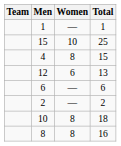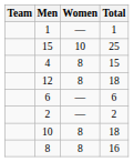 <table class=wikitable style="text-align:center">
 <tr>
 <th>Team</th>
 <th>Men</th>
 <th>Women</th>
 <th>Total</th>
 </tr>
 <tr>
 <td align=left></td>
 <td>1</td>
 <td>—</td>
 <td>1</td>
 </tr>
 <tr>
 <td align=left></td>
 <td>15</td>
 <td>10</td>
 <td>25</td>
 </tr>
 <tr>
 <td align=left></td>
 <td>4</td>
 <td>8</td>
 <td>15</td>
 </tr>
 <tr>
 <td align=left></td>
 <td>12</td>
-<td>6</td>
-<td>13</td>
+<td>8</td>
+<td>18</td>
 </tr>
 <tr>
 <td align=left></td>
 <td>6</td>
 <td>—</td>
 <td>6</td>
 </tr>
 <tr>
 <td align=left></td>
 <td>2</td>
 <td>—</td>
 <td>2</td>
 </tr>
 <tr>
 <td align=left></td>
 <td>10</td>
 <td>8</td>
 <td>18</td>
 </tr>
 <tr>
 <td align=left></td>
 <td>8</td>
 <td>8</td>
 <td>16</td>
 </tr>
 </table>
